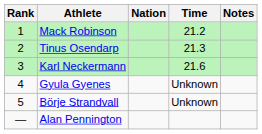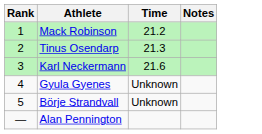 <table class="wikitable sortable" style="text-align:center">
 <tr>
 <th>Rank</th>
 <th>Athlete</th>
-<th>Nation</th>
 <th>Time</th>
 <th>Notes</th>
 </tr>
 <tr bgcolor=bbf3bb>
 <td>1</td>
 <td align=left><a href='#'>Mack Robinson</a></td>
-<td align=left></td>
 <td>21.2</td>
 <td></td>
 </tr>
 <tr bgcolor=bbf3bb>
 <td>2</td>
 <td align=left><a href='#'>Tinus Osendarp</a></td>
-<td align=left></td>
 <td>21.3</td>
 <td></td>
 </tr>
 <tr bgcolor=bbf3bb>
 <td>3</td>
 <td align=left><a href='#'>Karl Neckermann</a></td>
-<td align=left></td>
 <td>21.6</td>
 <td></td>
 </tr>
 <tr>
 <td>4</td>
 <td align=left><a href='#'>Gyula Gyenes</a></td>
-<td align=left></td>
 <td data-sort-value=30.0>Unknown</td>
 <td></td>
 </tr>
 <tr>
 <td>5</td>
 <td align=left><a href='#'>Börje Strandvall</a></td>
-<td align=left></td>
 <td data-sort-value=30.0>Unknown</td>
 <td></td>
 </tr>
 <tr>
 <td data-sort-value=6>—</td>
 <td align=left><a href='#'>Alan Pennington</a></td>
-<td align=left></td>
 <td data-sort-value=99.9></td>
 <td></td>
 </tr>
 </table>
